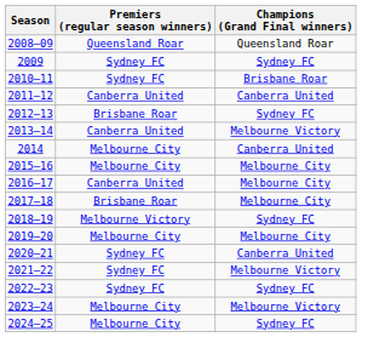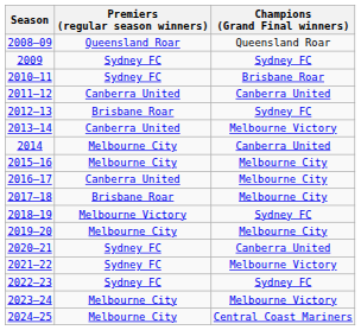 <table class="wikitable sortable" style="text-align:center">
 <tr>
 <th>Season</th>
 <th>Premiers<br>(regular season winners)</th>
 <th>Champions<br>(Grand Final winners)</th>
 </tr>
 <tr>
 <td><a href='#'>2008–09</a></td>
 <td><a href='#'>Queensland Roar</a></td>
 <td>Queensland Roar</td>
 </tr>
 <tr>
 <td><a href='#'>2009</a></td>
 <td><a href='#'>Sydney FC</a></td>
 <td><a href='#'>Sydney FC</a></td>
 </tr>
 <tr>
 <td><a href='#'>2010–11</a></td>
 <td><a href='#'>Sydney FC</a></td>
 <td><a href='#'>Brisbane Roar</a></td>
 </tr>
 <tr>
 <td><a href='#'>2011–12</a></td>
 <td><a href='#'>Canberra United</a></td>
 <td><a href='#'>Canberra United</a></td>
 </tr>
 <tr>
 <td><a href='#'>2012–13</a></td>
 <td><a href='#'>Brisbane Roar</a></td>
 <td><a href='#'>Sydney FC</a></td>
 </tr>
 <tr>
 <td><a href='#'>2013–14</a></td>
 <td><a href='#'>Canberra United</a></td>
 <td><a href='#'>Melbourne Victory</a></td>
 </tr>
 <tr>
 <td><a href='#'>2014</a></td>
 <td><a href='#'>Melbourne City</a></td>
 <td><a href='#'>Canberra United</a></td>
 </tr>
 <tr>
 <td><a href='#'>2015–16</a></td>
 <td><a href='#'>Melbourne City</a></td>
 <td><a href='#'>Melbourne City</a></td>
 </tr>
 <tr>
 <td><a href='#'>2016–17</a></td>
 <td><a href='#'>Canberra United</a></td>
 <td><a href='#'>Melbourne City</a></td>
 </tr>
 <tr>
 <td><a href='#'>2017–18</a></td>
 <td><a href='#'>Brisbane Roar</a></td>
 <td><a href='#'>Melbourne City</a></td>
 </tr>
 <tr>
 <td><a href='#'>2018–19</a></td>
 <td><a href='#'>Melbourne Victory</a></td>
 <td><a href='#'>Sydney FC</a></td>
 </tr>
 <tr>
 <td><a href='#'>2019–20</a></td>
 <td><a href='#'>Melbourne City</a></td>
 <td><a href='#'>Melbourne City</a></td>
 </tr>
 <tr>
 <td><a href='#'>2020–21</a></td>
 <td><a href='#'>Sydney FC</a></td>
 <td><a href='#'>Canberra United</a></td>
 </tr>
 <tr>
 <td><a href='#'>2021–22</a></td>
 <td><a href='#'>Sydney FC</a></td>
 <td><a href='#'>Melbourne Victory</a></td>
 </tr>
 <tr>
 <td><a href='#'>2022–23</a></td>
 <td><a href='#'>Sydney FC</a></td>
 <td><a href='#'>Sydney FC</a></td>
 </tr>
 <tr>
 <td><a href='#'>2023–24</a></td>
 <td><a href='#'>Melbourne City</a></td>
 <td><a href='#'>Melbourne Victory</a></td>
 </tr>
 <tr>
 <td><a href='#'>2024–25</a></td>
 <td><a href='#'>Melbourne City</a></td>
-<td><a href='#'>Sydney FC</a></td>
+<td><a href='#'>Central Coast Mariners</a></td>
 </tr>
 </table>
